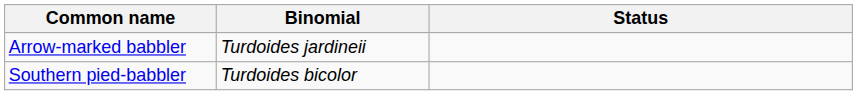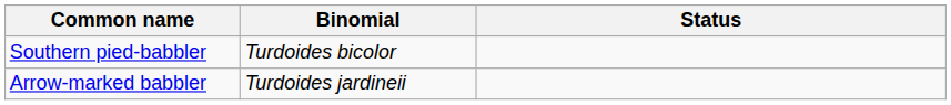 <table width=60% class="wikitable">
 <tr>
 <th width=25%>Common name</th>
 <th width=25%>Binomial</th>
 <th width=50%>Status</th>
 </tr>
 <tr>
+<td><a href='#'>Southern pied-babbler</a></td>
+<td><em>Turdoides bicolor</em></td>
+<td></td>
+</tr>
+<tr>
 <td><a href='#'>Arrow-marked babbler</a></td>
 <td><em>Turdoides jardineii</em></td>
 <td></td>
 </tr>
-<tr>
-<td><a href='#'>Southern pied-babbler</a></td>
-<td><em>Turdoides bicolor</em></td>
-<td></td>
-</tr>
 </table>
